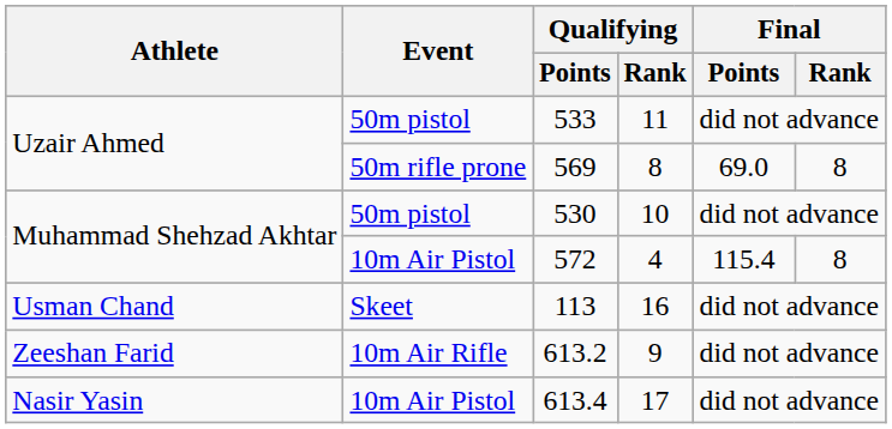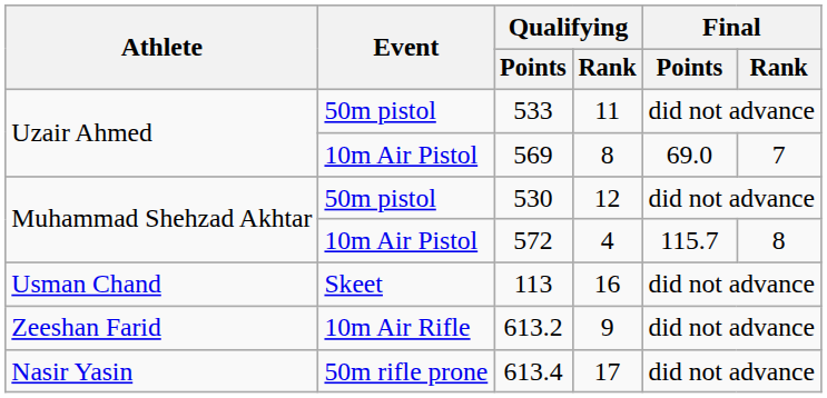 <table class=wikitable style="font-size:90%">
 <tr>
 <th rowspan=2>Athlete</th>
 <th rowspan=2>Event</th>
 <th colspan="2">Qualifying</th>
 <th colspan="2">Final</th>
 </tr>
 <tr style="font-size:95%">
 <th>Points</th>
 <th>Rank</th>
 <th>Points</th>
 <th>Rank</th>
 </tr>
 <tr align=center>
 <td align=left rowspan=2>Uzair Ahmed</td>
 <td align=left><a href='#'>50m pistol</a></td>
 <td>533</td>
 <td>11</td>
 <td colspan=2>did not advance</td>
 </tr>
 <tr align=center>
-<td align=left><a href='#'>50m rifle prone</a></td>
+<td align=left><a href='#'>10m Air Pistol</a></td>
 <td>569</td>
 <td>8</td>
 <td>69.0</td>
-<td>8</td>
+<td>7</td>
 </tr>
 <tr align=center>
 <td align=left rowspan=2>Muhammad Shehzad Akhtar</td>
 <td align=left><a href='#'>50m pistol</a></td>
 <td>530</td>
-<td>10</td>
+<td>12</td>
 <td colspan=2>did not advance</td>
 </tr>
 <tr align=center>
 <td align=left><a href='#'>10m Air Pistol</a></td>
 <td>572</td>
 <td>4</td>
-<td>115.4</td>
+<td>115.7</td>
 <td>8</td>
 </tr>
 <tr align=center>
 <td align=left><a href='#'>Usman Chand</a></td>
 <td align=left><a href='#'>Skeet</a></td>
 <td>113</td>
 <td>16</td>
 <td colspan=2>did not advance</td>
 </tr>
 <tr align=center>
 <td align=left><a href='#'>Zeeshan Farid</a></td>
 <td align=left><a href='#'>10m Air Rifle</a></td>
 <td>613.2</td>
 <td>9</td>
 <td colspan=2>did not advance</td>
 </tr>
 <tr align=center>
 <td align=left><a href='#'>Nasir Yasin</a></td>
-<td align=left><a href='#'>10m Air Pistol</a></td>
+<td align=left><a href='#'>50m rifle prone</a></td>
 <td>613.4</td>
 <td>17</td>
 <td colspan=2>did not advance</td>
 </tr>
 </table>
